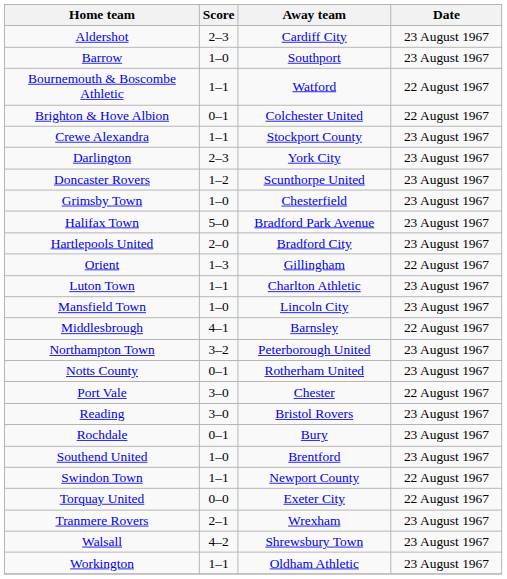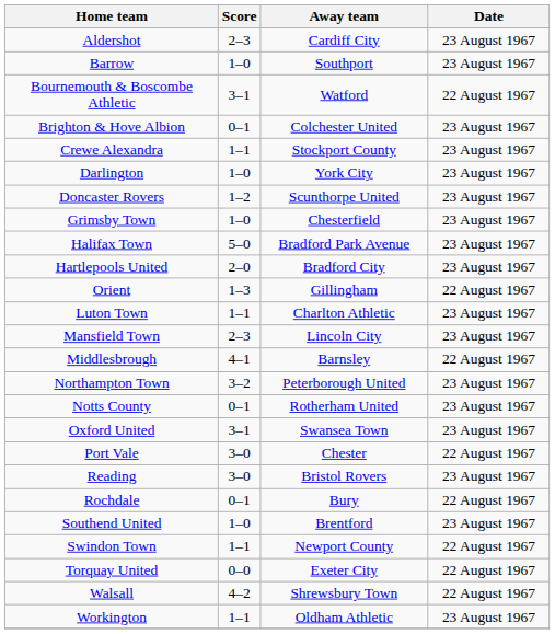 <table class="wikitable" style="text-align:center;">
 <tr>
 <th width=225>Home team</th>
 <th width=20>Score</th>
 <th width=175>Away team</th>
 <th width=125>Date</th>
 </tr>
 <tr>
 <td><a href='#'>Aldershot</a></td>
 <td>2–3</td>
 <td><a href='#'>Cardiff City</a></td>
 <td>23 August 1967</td>
 </tr>
 <tr>
 <td><a href='#'>Barrow</a></td>
 <td>1–0</td>
 <td><a href='#'>Southport</a></td>
 <td>23 August 1967</td>
 </tr>
 <tr>
 <td><a href='#'>Bournemouth & Boscombe Athletic</a></td>
-<td>1–1</td>
+<td>3–1</td>
 <td><a href='#'>Watford</a></td>
 <td>22 August 1967</td>
 </tr>
 <tr>
 <td><a href='#'>Brighton & Hove Albion</a></td>
 <td>0–1</td>
 <td><a href='#'>Colchester United</a></td>
-<td>22 August 1967</td>
+<td>23 August 1967</td>
 </tr>
 <tr>
 <td><a href='#'>Crewe Alexandra</a></td>
 <td>1–1</td>
 <td><a href='#'>Stockport County</a></td>
 <td>23 August 1967</td>
 </tr>
 <tr>
 <td><a href='#'>Darlington</a></td>
-<td>2–3</td>
+<td>1–0</td>
 <td><a href='#'>York City</a></td>
 <td>23 August 1967</td>
 </tr>
 <tr>
 <td><a href='#'>Doncaster Rovers</a></td>
 <td>1–2</td>
 <td><a href='#'>Scunthorpe United</a></td>
 <td>23 August 1967</td>
 </tr>
 <tr>
 <td><a href='#'>Grimsby Town</a></td>
 <td>1–0</td>
 <td><a href='#'>Chesterfield</a></td>
 <td>23 August 1967</td>
 </tr>
 <tr>
 <td><a href='#'>Halifax Town</a></td>
 <td>5–0</td>
 <td><a href='#'>Bradford Park Avenue</a></td>
 <td>23 August 1967</td>
 </tr>
 <tr>
 <td><a href='#'>Hartlepools United</a></td>
 <td>2–0</td>
 <td><a href='#'>Bradford City</a></td>
 <td>23 August 1967</td>
 </tr>
 <tr>
 <td><a href='#'>Orient</a></td>
 <td>1–3</td>
 <td><a href='#'>Gillingham</a></td>
 <td>22 August 1967</td>
 </tr>
 <tr>
 <td><a href='#'>Luton Town</a></td>
 <td>1–1</td>
 <td><a href='#'>Charlton Athletic</a></td>
 <td>23 August 1967</td>
 </tr>
 <tr>
 <td><a href='#'>Mansfield Town</a></td>
-<td>1–0</td>
+<td>2–3</td>
 <td><a href='#'>Lincoln City</a></td>
 <td>23 August 1967</td>
 </tr>
 <tr>
 <td><a href='#'>Middlesbrough</a></td>
 <td>4–1</td>
 <td><a href='#'>Barnsley</a></td>
 <td>22 August 1967</td>
 </tr>
 <tr>
 <td><a href='#'>Northampton Town</a></td>
 <td>3–2</td>
 <td><a href='#'>Peterborough United</a></td>
 <td>23 August 1967</td>
 </tr>
 <tr>
 <td><a href='#'>Notts County</a></td>
 <td>0–1</td>
 <td><a href='#'>Rotherham United</a></td>
 <td>23 August 1967</td>
 </tr>
 <tr>
+<td><a href='#'>Oxford United</a></td>
+<td>3–1</td>
+<td><a href='#'>Swansea Town</a></td>
+<td>23 August 1967</td>
+</tr>
+<tr>
 <td><a href='#'>Port Vale</a></td>
 <td>3–0</td>
 <td><a href='#'>Chester</a></td>
 <td>22 August 1967</td>
 </tr>
 <tr>
 <td><a href='#'>Reading</a></td>
 <td>3–0</td>
 <td><a href='#'>Bristol Rovers</a></td>
 <td>23 August 1967</td>
 </tr>
 <tr>
 <td><a href='#'>Rochdale</a></td>
 <td>0–1</td>
 <td><a href='#'>Bury</a></td>
-<td>23 August 1967</td>
+<td>22 August 1967</td>
 </tr>
 <tr>
 <td><a href='#'>Southend United</a></td>
 <td>1–0</td>
 <td><a href='#'>Brentford</a></td>
 <td>23 August 1967</td>
 </tr>
 <tr>
 <td><a href='#'>Swindon Town</a></td>
 <td>1–1</td>
 <td><a href='#'>Newport County</a></td>
 <td>22 August 1967</td>
 </tr>
 <tr>
 <td><a href='#'>Torquay United</a></td>
 <td>0–0</td>
 <td><a href='#'>Exeter City</a></td>
 <td>22 August 1967</td>
 </tr>
 <tr>
-<td><a href='#'>Tranmere Rovers</a></td>
-<td>2–1</td>
-<td><a href='#'>Wrexham</a></td>
-<td>23 August 1967</td>
-</tr>
-<tr>
 <td><a href='#'>Walsall</a></td>
 <td>4–2</td>
 <td><a href='#'>Shrewsbury Town</a></td>
-<td>23 August 1967</td>
+<td>22 August 1967</td>
 </tr>
 <tr>
 <td><a href='#'>Workington</a></td>
 <td>1–1</td>
 <td><a href='#'>Oldham Athletic</a></td>
 <td>23 August 1967</td>
 </tr>
 <tr>
 </tr>
 </table>
